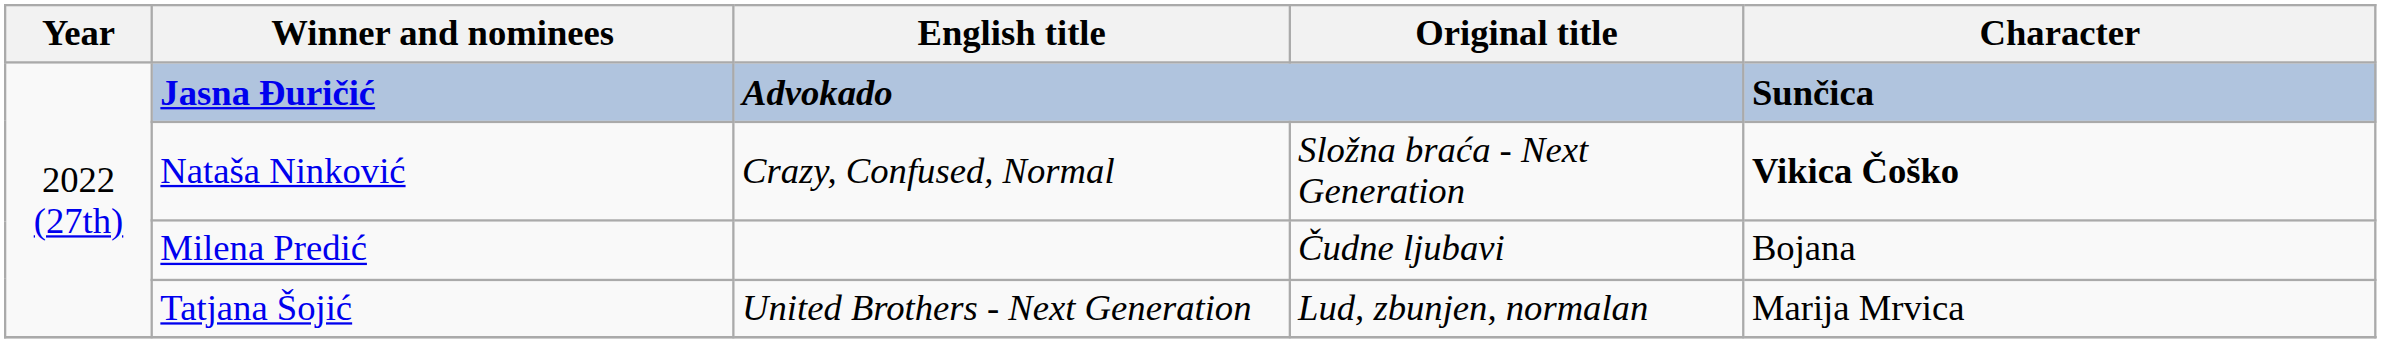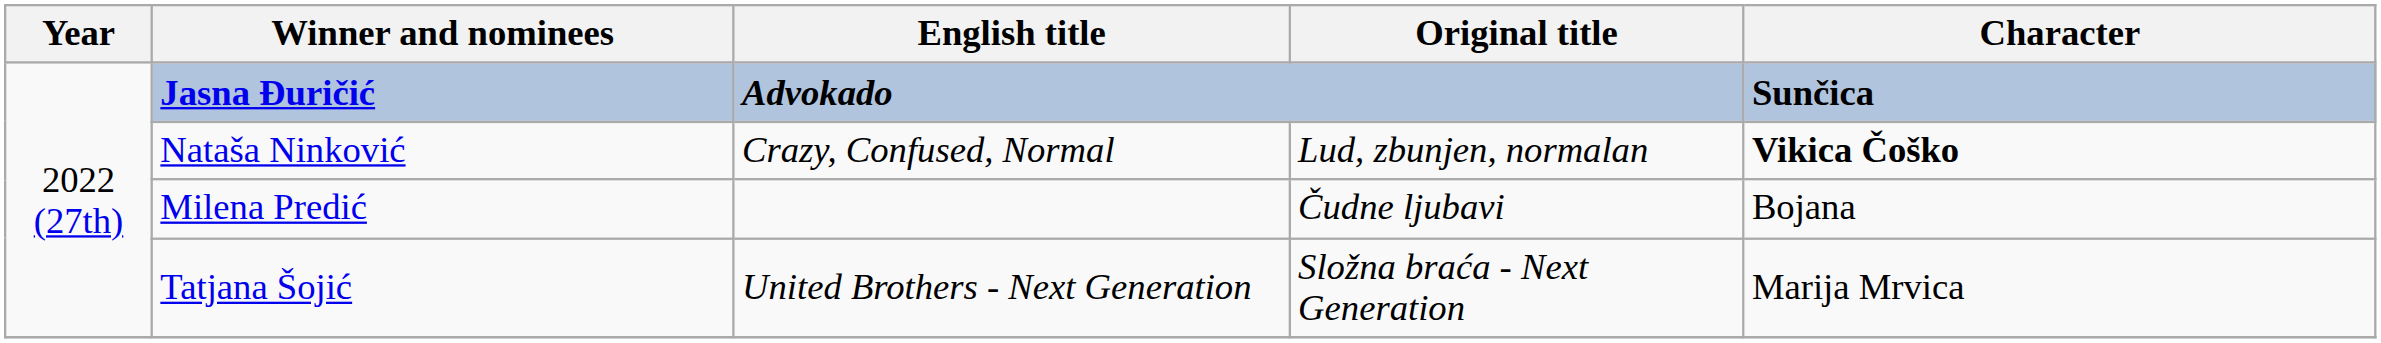 <table class="wikitable" width="82%" cellpadding="5">
 <tr>
 <th width="50"><strong>Year</strong></th>
 <th width="220"><strong>Winner and nominees</strong></th>
 <th width="210"><strong>English title</strong></th>
 <th width="170"><strong>Original title</strong></th>
 <th width="240">Character</th>
 </tr>
 <tr>
 <td rowspan="4" style="text-align:center;">2022<br><a href='#'>(27th)</a></td>
 <td style="background:#B0C4DE;"> <strong><a href='#'>Jasna Đuričić</a></strong></td>
 <td colspan="2" style="background:#B0C4DE;"><strong><em>Advokado</em></strong></td>
 <td style="background:#B0C4DE;"><strong>Sunčica</strong></td>
 </tr>
 <tr>
 <td> <a href='#'>Nataša Ninković</a></td>
 <td><em>Crazy, Confused, Normal</em></td>
-<td><em>Složna braća - Next Generation</em></td>
+<td><em>Lud, zbunjen, normalan</em></td>
 <td><strong>Vikica Čoško</strong></td>
 </tr>
 <tr>
 <td> <a href='#'>Milena Predić</a></td>
 <td></td>
 <td><em>Čudne ljubavi</em></td>
 <td>Bojana</td>
 </tr>
 <tr>
 <td> <a href='#'>Tatjana Šojić</a></td>
 <td><em>United Brothers - Next Generation</em></td>
-<td><em>Lud, zbunjen, normalan</em></td>
+<td><em>Složna braća - Next Generation</em></td>
 <td>Marija Mrvica</td>
 </tr>
 <tr>
 </tr>
 </table>
